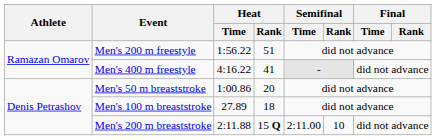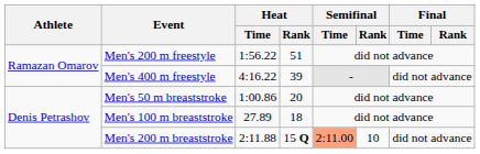 <table class=wikitable style="font-size:90%; text-align:center">
 <tr>
 <th rowspan="2">Athlete</th>
 <th rowspan="2">Event</th>
 <th colspan="2">Heat</th>
 <th colspan="2">Semifinal</th>
 <th colspan="2">Final</th>
 </tr>
 <tr style="font-size:95%">
 <th>Time</th>
 <th>Rank</th>
 <th>Time</th>
 <th>Rank</th>
 <th>Time</th>
 <th>Rank</th>
 </tr>
 <tr>
 <td align=left rowspan=2><a href='#'>Ramazan Omarov</a></td>
 <td align=left><a href='#'>Men's 200 m freestyle</a></td>
 <td>1:56.22</td>
 <td>51</td>
 <td colspan=4>did not advance</td>
 </tr>
 <tr>
 <td align=left><a href='#'>Men's 400 m freestyle</a></td>
 <td>4:16.22</td>
-<td>41</td>
+<td>39</td>
 <td colspan=2 style="background-color:#e5e5e5">-</td>
 <td colspan=2>did not advance</td>
 </tr>
 <tr>
 <td align=left rowspan=3><a href='#'>Denis Petrashov</a></td>
 <td align=left><a href='#'>Men's 50 m breaststroke</a></td>
 <td>1:00.86</td>
 <td>20</td>
 <td colspan=4>did not advance</td>
 </tr>
 <tr>
 <td align=left><a href='#'>Men's 100 m breaststroke</a></td>
 <td>27.89</td>
 <td>18</td>
 <td colspan=4>did not advance</td>
 </tr>
 <tr>
 <td align=left><a href='#'>Men's 200 m breaststroke</a></td>
 <td>2:11.88</td>
 <td>15 <strong>Q</strong></td>
-<td>2:11.00</td>
+<td style="background: lightsalmon;">2:11.00</td>
 <td>10</td>
 <td colspan=2>did not advance</td>
 </tr>
 </table>
